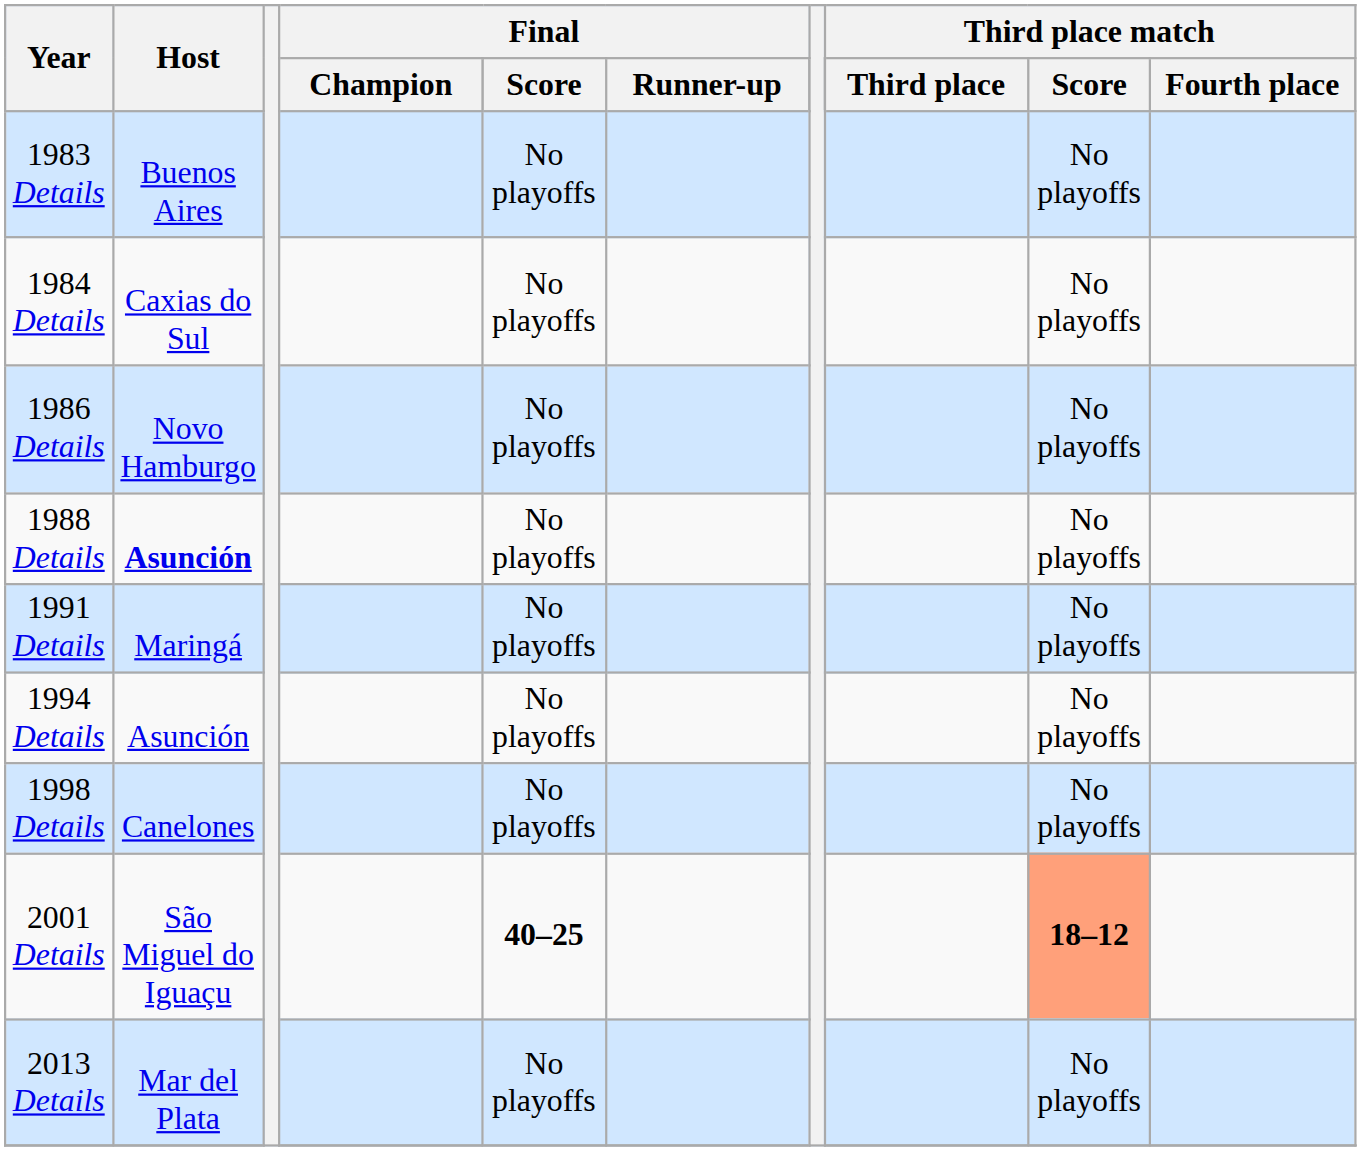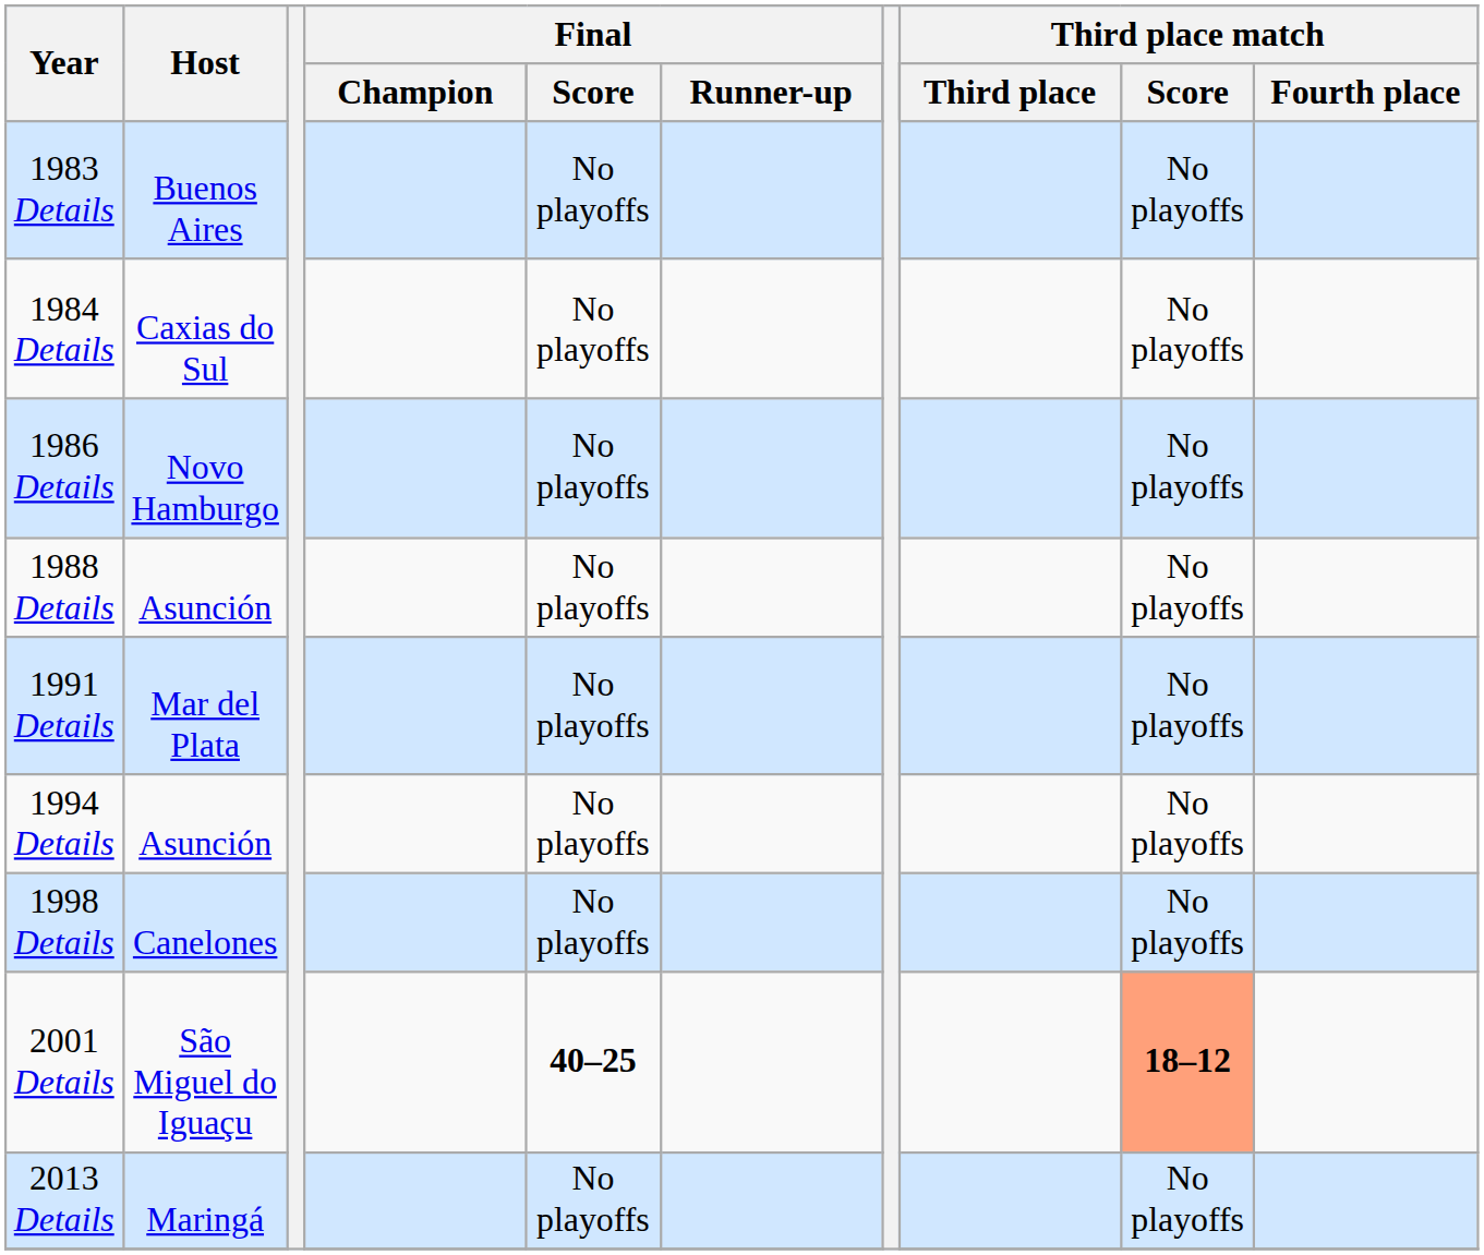 <table class="wikitable" style="font-size:90%; width: 98%; text-align: center;">
 <tr bgcolor=#C1D8FF>
 <th rowspan=2 width=5%>Year</th>
 <th rowspan=2 width=10%>Host</th>
 <th width=1% rowspan=100 bgcolor=ffffff></th>
 <th colspan=3>Final</th>
 <th width=1% rowspan=100 bgcolor=ffffff></th>
 <th colspan=3>Third place match</th>
 </tr>
 <tr bgcolor=FEF>
 <th width=15%>Champion</th>
 <th width=9%>Score</th>
 <th width=15%>Runner-up</th>
 <th width=15%>Third place</th>
 <th width=9%>Score</th>
 <th width=15%>Fourth place</th>
 </tr>
 <tr bgcolor=#D0E7FF>
 <td>1983<br><em><a href='#'>Details</a></em></td>
 <td><br><a href='#'>Buenos Aires</a></td>
 <td><strong></strong></td>
 <td><span>No playoffs</span></td>
 <td></td>
 <td></td>
 <td><span>No playoffs</span></td>
 <td></td>
 </tr>
 <tr>
 <td>1984<br><em><a href='#'>Details</a></em></td>
 <td><br><a href='#'>Caxias do Sul</a></td>
 <td><strong></strong></td>
 <td><span>No playoffs</span></td>
 <td></td>
 <td></td>
 <td><span>No playoffs</span></td>
 <td></td>
 </tr>
 <tr bgcolor=#D0E7FF>
 <td>1986<br><em><a href='#'>Details</a></em></td>
 <td><br><a href='#'>Novo Hamburgo</a></td>
 <td><strong></strong></td>
 <td><span>No playoffs</span></td>
 <td></td>
 <td></td>
 <td><span>No playoffs</span></td>
 <td></td>
 </tr>
 <tr>
 <td>1988<br><em><a href='#'>Details</a></em></td>
-<td><strong><br><a href='#'>Asunción</a></strong></td>
+<td><br><a href='#'>Asunción</a></td>
 <td><strong></strong></td>
 <td><span>No playoffs</span></td>
 <td></td>
 <td></td>
 <td><span>No playoffs</span></td>
 <td></td>
 </tr>
 <tr bgcolor=#D0E7FF>
 <td>1991<br><em><a href='#'>Details</a></em></td>
-<td><br><a href='#'>Maringá</a></td>
+<td><br><a href='#'>Mar del Plata</a></td>
 <td><strong></strong></td>
 <td><span>No playoffs</span></td>
 <td></td>
 <td></td>
 <td><span>No playoffs</span></td>
 <td></td>
 </tr>
 <tr>
 <td>1994<br><em><a href='#'>Details</a></em></td>
 <td><br><a href='#'>Asunción</a></td>
 <td><strong></strong></td>
 <td><span>No playoffs</span></td>
 <td></td>
 <td></td>
 <td><span>No playoffs</span></td>
 <td></td>
 </tr>
 <tr bgcolor=#D0E7FF>
 <td>1998<br><em><a href='#'>Details</a></em></td>
 <td><br><a href='#'>Canelones</a></td>
 <td><strong></strong></td>
 <td><span>No playoffs</span></td>
 <td></td>
 <td></td>
 <td><span>No playoffs</span></td>
 <td></td>
 </tr>
 <tr>
 <td>2001<br><em><a href='#'>Details</a></em></td>
 <td><br><a href='#'>São Miguel do Iguaçu</a></td>
 <td><strong></strong></td>
 <td><strong> 40–25 </strong></td>
 <td></td>
 <td></td>
 <td style="background: lightsalmon;"><strong> 18–12 </strong></td>
 <td></td>
 </tr>
 <tr bgcolor=#D0E7FF>
 <td>2013<br><em><a href='#'>Details</a></em></td>
-<td><br><a href='#'>Mar del Plata</a></td>
+<td><br><a href='#'>Maringá</a></td>
 <td><strong></strong></td>
 <td><span>No playoffs</span></td>
 <td></td>
 <td></td>
 <td><span>No playoffs</span></td>
 <td></td>
 </tr>
 <tr>
 </tr>
 </table>
